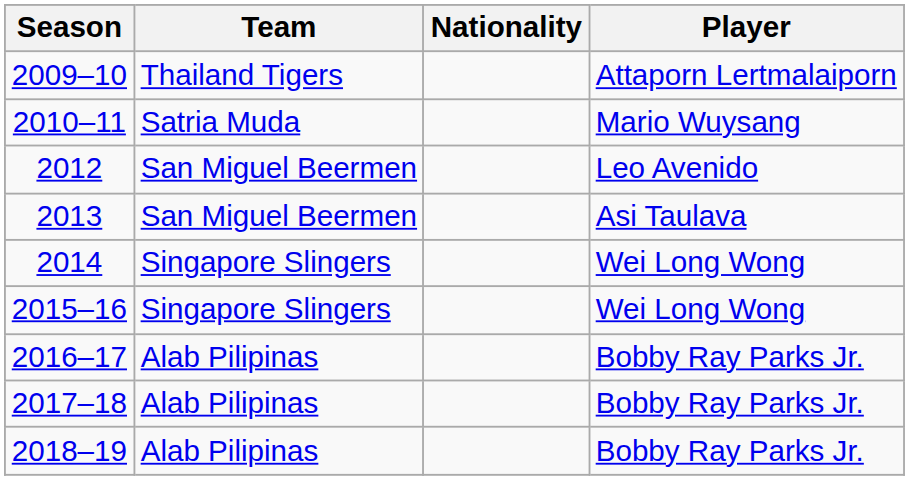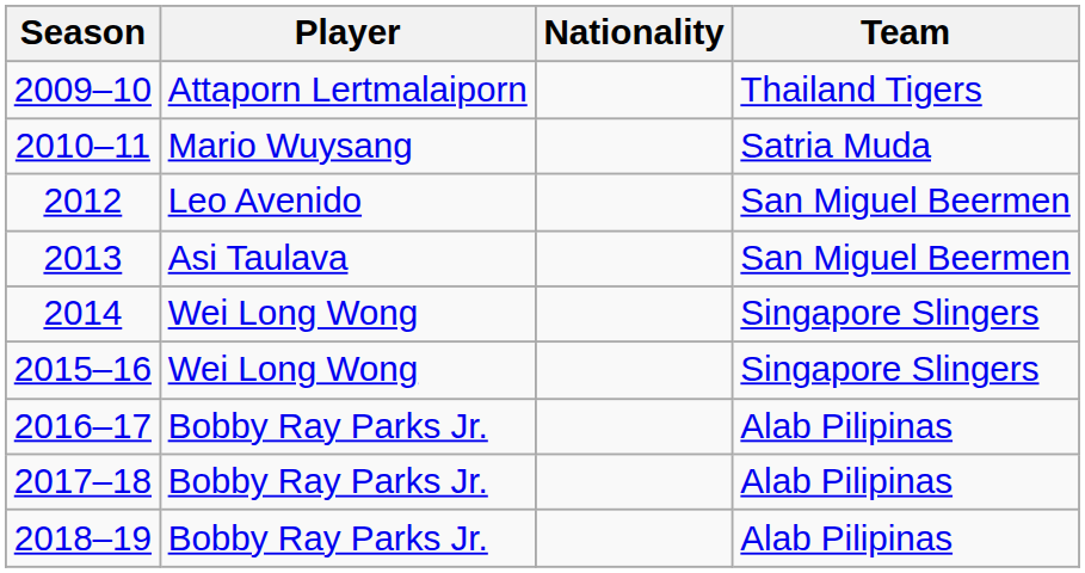 <table class="wikitable" style="font-size:100%;">
 <tr>
 <th>Season</th>
+<th>Player</th>
+<th>Nationality</th>
 <th>Team</th>
-<th>Nationality</th>
-<th>Player</th>
 </tr>
 <tr>
 <td align=center><a href='#'>2009–10</a></td>
+<td><a href='#'>Attaporn Lertmalaiporn</a></td>
+<td></td>
 <td> <a href='#'>Thailand Tigers</a></td>
-<td></td>
-<td><a href='#'>Attaporn Lertmalaiporn</a></td>
 </tr>
 <tr>
 <td align=center><a href='#'>2010–11</a></td>
+<td><a href='#'>Mario Wuysang</a></td>
+<td></td>
 <td> <a href='#'>Satria Muda</a></td>
-<td></td>
-<td><a href='#'>Mario Wuysang</a></td>
 </tr>
 <tr>
 <td align=center><a href='#'>2012</a></td>
+<td><a href='#'>Leo Avenido</a></td>
+<td></td>
 <td> <a href='#'>San Miguel Beermen</a></td>
-<td></td>
-<td><a href='#'>Leo Avenido</a></td>
 </tr>
 <tr>
 <td align=center><a href='#'>2013</a></td>
+<td><a href='#'>Asi Taulava</a></td>
+<td></td>
 <td> <a href='#'>San Miguel Beermen</a></td>
-<td></td>
-<td><a href='#'>Asi Taulava</a></td>
 </tr>
 <tr>
 <td align=center><a href='#'>2014</a></td>
+<td><a href='#'>Wei Long Wong</a></td>
+<td></td>
 <td> <a href='#'>Singapore Slingers</a></td>
-<td></td>
-<td><a href='#'>Wei Long Wong</a></td>
 </tr>
 <tr>
 <td align=center><a href='#'>2015–16</a></td>
+<td><a href='#'>Wei Long Wong</a></td>
+<td></td>
 <td> <a href='#'>Singapore Slingers</a></td>
-<td></td>
-<td><a href='#'>Wei Long Wong</a></td>
 </tr>
 <tr>
 <td align=center><a href='#'>2016–17</a></td>
+<td><a href='#'>Bobby Ray Parks Jr.</a></td>
+<td></td>
 <td> <a href='#'>Alab Pilipinas</a></td>
-<td></td>
-<td><a href='#'>Bobby Ray Parks Jr.</a></td>
 </tr>
 <tr>
 <td align=center><a href='#'>2017–18</a></td>
+<td><a href='#'>Bobby Ray Parks Jr.</a></td>
+<td></td>
 <td> <a href='#'>Alab Pilipinas</a></td>
-<td></td>
-<td><a href='#'>Bobby Ray Parks Jr.</a></td>
 </tr>
 <tr>
 <td align=center><a href='#'>2018–19</a></td>
+<td><a href='#'>Bobby Ray Parks Jr.</a></td>
+<td></td>
 <td> <a href='#'>Alab Pilipinas</a></td>
-<td></td>
-<td><a href='#'>Bobby Ray Parks Jr.</a></td>
 </tr>
 </table>
